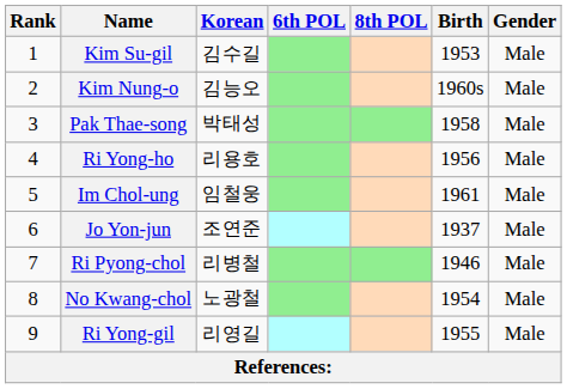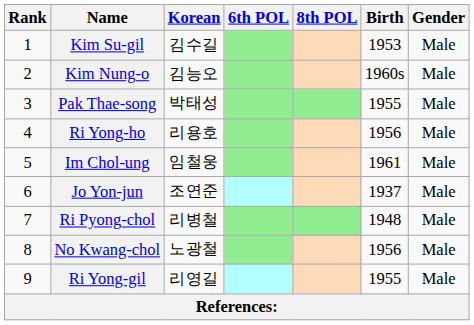 <table class="wikitable sortable" style=text-align:center>
 <tr>
 <th scope="col">Rank</th>
 <th scope="col">Name</th>
 <th scope="col" class="unsortable"><a href='#'>Korean</a></th>
 <th scope="col"><a href='#'>6th POL</a></th>
 <th scope="col"><a href='#'>8th POL</a></th>
 <th scope="col">Birth</th>
 <th scope="col">Gender</th>
 </tr>
 <tr>
 <td>1</td>
 <th scope="row" style="font-weight:normal;"><a href='#'>Kim Su-gil</a></th>
 <td>김수길</td>
 <td bgcolor = LightGreen></td>
 <td bgcolor = PeachPuff></td>
 <td>1953</td>
 <td>Male</td>
 </tr>
 <tr>
 <td>2</td>
 <th scope="row" style="font-weight:normal;"><a href='#'>Kim Nung-o</a></th>
 <td>김능오</td>
 <td bgcolor = LightGreen></td>
 <td bgcolor = PeachPuff></td>
 <td>1960s</td>
 <td>Male</td>
 </tr>
 <tr>
 <td>3</td>
 <th scope="row" style="font-weight:normal;"><a href='#'>Pak Thae-song</a></th>
 <td>박태성</td>
 <td bgcolor = LightGreen></td>
 <td bgcolor = LightGreen></td>
-<td>1958</td>
+<td>1955</td>
 <td>Male</td>
 </tr>
 <tr>
 <td>4</td>
 <th scope="row" style="font-weight:normal;"><a href='#'>Ri Yong-ho</a></th>
 <td>리용호</td>
 <td bgcolor = LightGreen></td>
 <td bgcolor = PeachPuff></td>
 <td>1956</td>
 <td>Male</td>
 </tr>
 <tr>
 <td>5</td>
 <th scope="row" style="font-weight:normal;"><a href='#'>Im Chol-ung</a></th>
 <td>임철웅</td>
 <td bgcolor = LightGreen></td>
 <td bgcolor = PeachPuff></td>
 <td>1961</td>
 <td>Male</td>
 </tr>
 <tr>
 <td>6</td>
 <th scope="row" style="font-weight:normal;"><a href='#'>Jo Yon-jun</a></th>
 <td>조연준</td>
 <td bgcolor = #B2FFFF></td>
 <td bgcolor = PeachPuff></td>
 <td>1937</td>
 <td>Male</td>
 </tr>
 <tr>
 <td>7</td>
 <th scope="row" style="font-weight:normal;"><a href='#'>Ri Pyong-chol</a></th>
 <td>리병철</td>
 <td bgcolor = LightGreen></td>
 <td bgcolor = LightGreen></td>
-<td>1946</td>
+<td>1948</td>
 <td>Male</td>
 </tr>
 <tr>
 <td>8</td>
 <th scope="row" style="font-weight:normal;"><a href='#'>No Kwang-chol</a></th>
 <td>노광철</td>
 <td bgcolor = LightGreen></td>
 <td bgcolor = PeachPuff></td>
-<td>1954</td>
+<td>1956</td>
 <td>Male</td>
 </tr>
 <tr>
 <td>9</td>
 <th scope="row" style="font-weight:normal;"><a href='#'>Ri Yong-gil</a></th>
 <td>리영길</td>
 <td bgcolor = #B2FFFF></td>
 <td bgcolor = PeachPuff></td>
 <td>1955</td>
 <td>Male</td>
 </tr>
 <tr class=sortbottom>
 <th colspan = "7" align = left><strong>References:</strong><br></th>
 </tr>
 </table>
